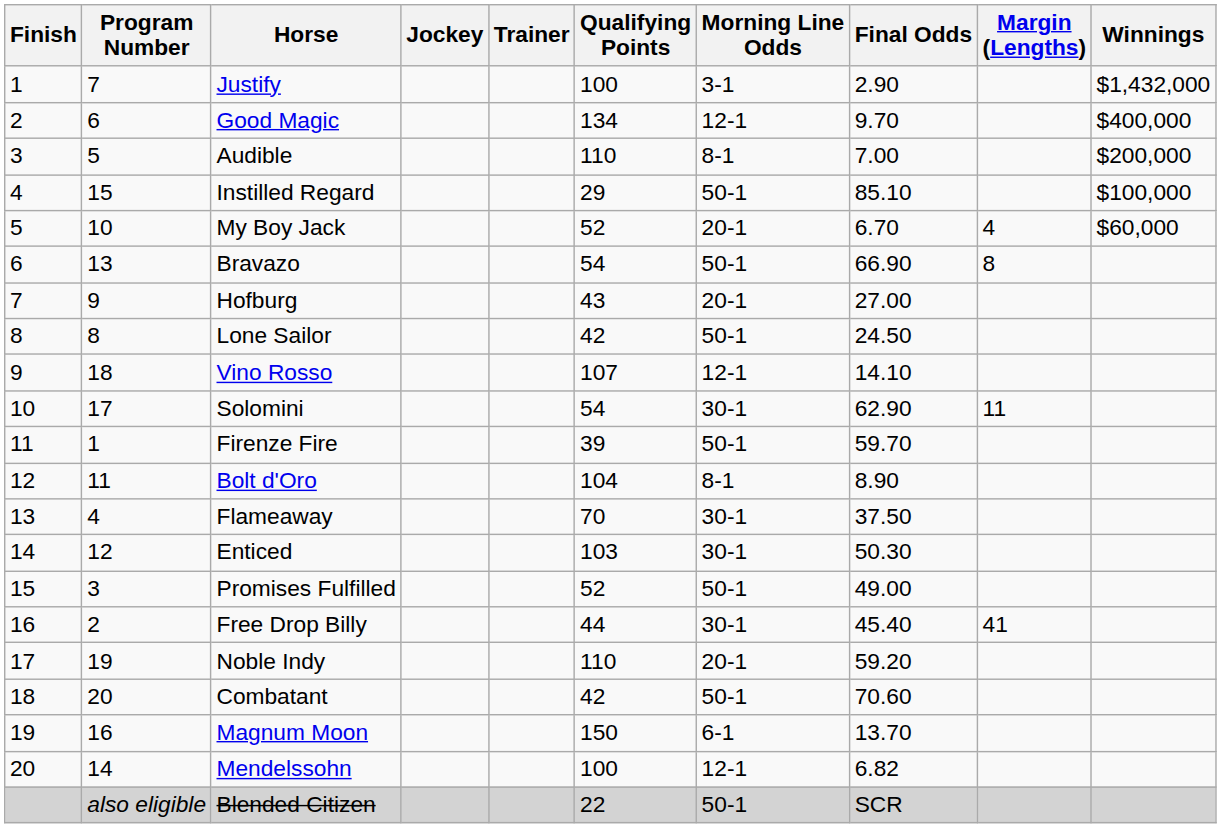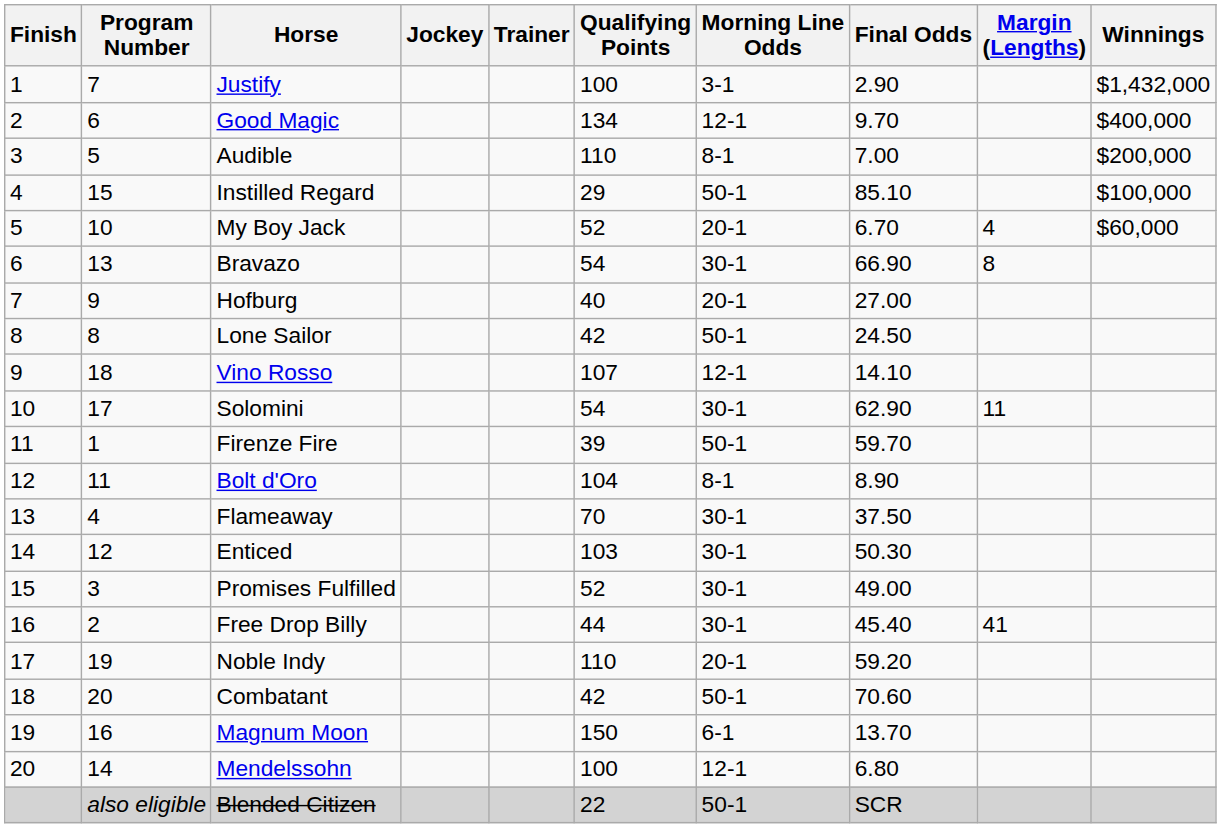 <table class="wikitable sortable">
 <tr>
 <th>Finish</th>
 <th>Program<br>Number</th>
 <th>Horse</th>
 <th>Jockey</th>
 <th>Trainer</th>
 <th>Qualifying<br>Points</th>
 <th>Morning Line<br>Odds</th>
 <th>Final Odds</th>
 <th><a href='#'>Margin</a><br>(<a href='#'>Lengths</a>)</th>
 <th>Winnings</th>
 </tr>
 <tr>
 <td>1</td>
 <td>7</td>
 <td><a href='#'>Justify</a></td>
 <td></td>
 <td></td>
 <td>100</td>
 <td>3-1</td>
 <td>2.90</td>
 <td></td>
 <td>$1,432,000</td>
 </tr>
 <tr>
 <td>2</td>
 <td>6</td>
 <td><a href='#'>Good Magic</a></td>
 <td></td>
 <td></td>
 <td>134</td>
 <td>12-1</td>
 <td>9.70</td>
 <td></td>
 <td>$400,000</td>
 </tr>
 <tr>
 <td>3</td>
 <td>5</td>
 <td>Audible</td>
 <td></td>
 <td></td>
 <td>110</td>
 <td>8-1</td>
 <td>7.00</td>
 <td></td>
 <td>$200,000</td>
 </tr>
 <tr>
 <td>4</td>
 <td>15</td>
 <td>Instilled Regard</td>
 <td></td>
 <td></td>
 <td>29</td>
 <td>50-1</td>
 <td>85.10</td>
 <td></td>
 <td>$100,000</td>
 </tr>
 <tr>
 <td>5</td>
 <td>10</td>
 <td>My Boy Jack</td>
 <td></td>
 <td></td>
 <td>52</td>
 <td>20-1</td>
 <td>6.70</td>
 <td>4</td>
 <td>$60,000</td>
 </tr>
 <tr>
 <td>6</td>
 <td>13</td>
 <td>Bravazo</td>
 <td></td>
 <td></td>
 <td>54</td>
-<td>50-1</td>
+<td>30-1</td>
 <td>66.90</td>
 <td>8</td>
 <td></td>
 </tr>
 <tr>
 <td>7</td>
 <td>9</td>
 <td>Hofburg</td>
 <td></td>
 <td></td>
-<td>43</td>
+<td>40</td>
 <td>20-1</td>
 <td>27.00</td>
 <td></td>
 <td></td>
 </tr>
 <tr>
 <td>8</td>
 <td>8</td>
 <td>Lone Sailor</td>
 <td></td>
 <td></td>
 <td>42</td>
 <td>50-1</td>
 <td>24.50</td>
 <td></td>
 <td></td>
 </tr>
 <tr>
 <td>9</td>
 <td>18</td>
 <td><a href='#'>Vino Rosso</a></td>
 <td></td>
 <td></td>
 <td>107</td>
 <td>12-1</td>
 <td>14.10</td>
 <td></td>
 <td></td>
 </tr>
 <tr>
 <td>10</td>
 <td>17</td>
 <td>Solomini</td>
 <td></td>
 <td></td>
 <td>54</td>
 <td>30-1</td>
 <td>62.90</td>
 <td>11</td>
 <td></td>
 </tr>
 <tr>
 <td>11</td>
 <td>1</td>
 <td>Firenze Fire</td>
 <td></td>
 <td></td>
 <td>39</td>
 <td>50-1</td>
 <td>59.70</td>
 <td></td>
 <td></td>
 </tr>
 <tr>
 <td>12</td>
 <td>11</td>
 <td><a href='#'>Bolt d'Oro</a></td>
 <td></td>
 <td></td>
 <td>104</td>
 <td>8-1</td>
 <td>8.90</td>
 <td></td>
 <td></td>
 </tr>
 <tr>
 <td>13</td>
 <td>4</td>
 <td>Flameaway</td>
 <td></td>
 <td></td>
 <td>70</td>
 <td>30-1</td>
 <td>37.50</td>
 <td></td>
 <td></td>
 </tr>
 <tr>
 <td>14</td>
 <td>12</td>
 <td>Enticed</td>
 <td></td>
 <td></td>
 <td>103</td>
 <td>30-1</td>
 <td>50.30</td>
 <td></td>
 <td></td>
 </tr>
 <tr>
 <td>15</td>
 <td>3</td>
 <td>Promises Fulfilled</td>
 <td></td>
 <td></td>
 <td>52</td>
-<td>50-1</td>
+<td>30-1</td>
 <td>49.00</td>
 <td></td>
 <td></td>
 </tr>
 <tr>
 <td>16</td>
 <td>2</td>
 <td>Free Drop Billy</td>
 <td></td>
 <td></td>
 <td>44</td>
 <td>30-1</td>
 <td>45.40</td>
 <td>41</td>
 <td></td>
 </tr>
 <tr>
 <td>17</td>
 <td>19</td>
 <td>Noble Indy</td>
 <td></td>
 <td></td>
 <td>110</td>
 <td>20-1</td>
 <td>59.20</td>
 <td></td>
 <td></td>
 </tr>
 <tr>
 <td>18</td>
 <td>20</td>
 <td>Combatant</td>
 <td></td>
 <td></td>
 <td>42</td>
 <td>50-1</td>
 <td>70.60</td>
 <td></td>
 <td></td>
 </tr>
 <tr>
 <td>19</td>
 <td>16</td>
 <td><a href='#'>Magnum Moon</a></td>
 <td></td>
 <td></td>
 <td>150</td>
 <td>6-1</td>
 <td>13.70</td>
 <td></td>
 <td></td>
 </tr>
 <tr>
 <td>20</td>
 <td>14</td>
 <td><a href='#'>Mendelssohn</a></td>
 <td></td>
 <td></td>
 <td>100</td>
 <td>12-1</td>
-<td>6.82</td>
+<td>6.80</td>
 <td></td>
 <td></td>
 </tr>
 <tr bgcolor="lightgray">
 <td></td>
 <td><em>also eligible</em></td>
 <td><s>Blended Citizen</s></td>
 <td><s></s></td>
 <td><s></s></td>
 <td>22</td>
 <td>50-1</td>
 <td>SCR</td>
 <td></td>
 <td></td>
 </tr>
 </table>
